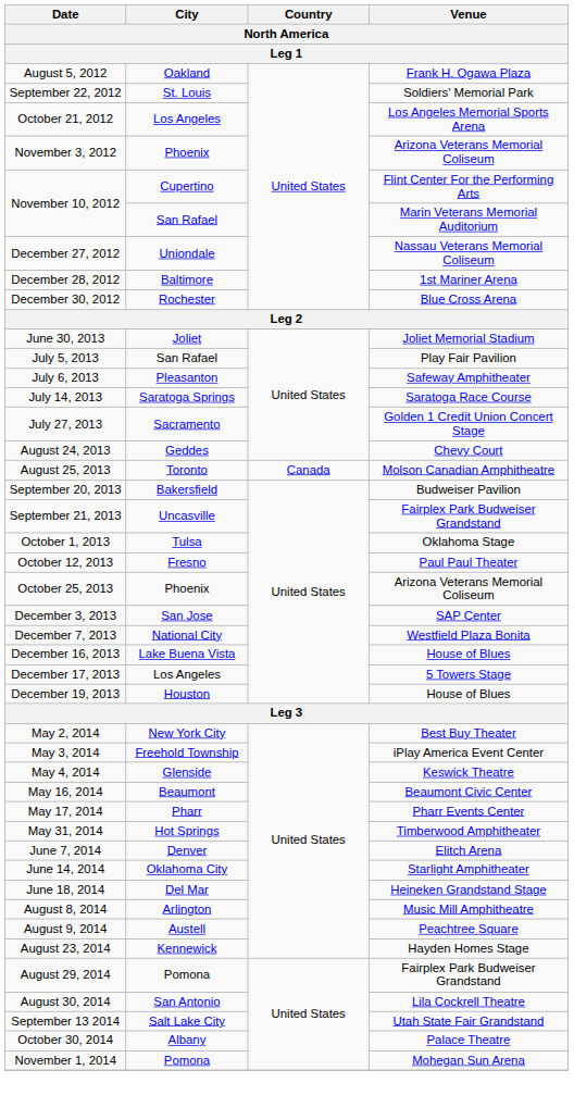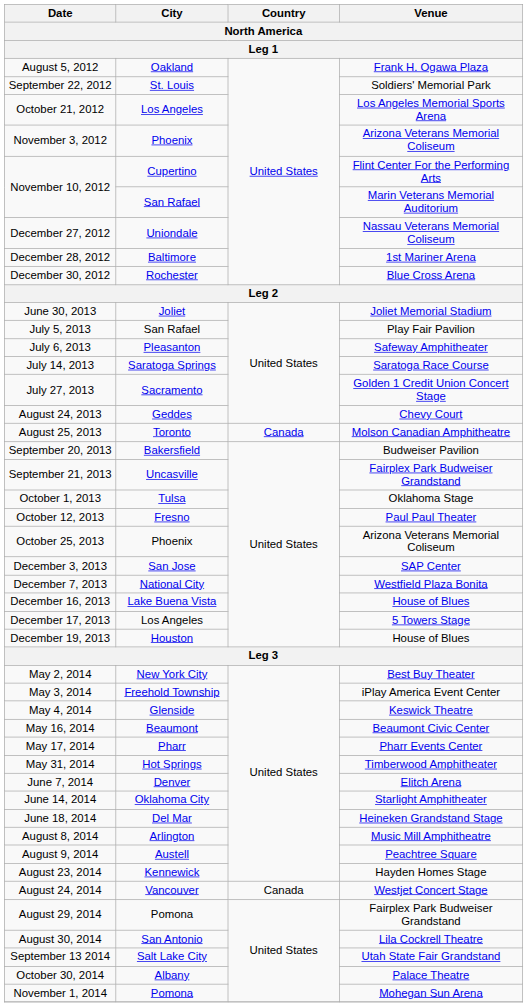 <table class="wikitable" style="text-align:center;">
 <tr>
 <th style="width:150px;">Date</th>
 <th style="width:150px;">City</th>
 <th style="width:150px;">Country</th>
 <th style="width:250px;">Venue</th>
 </tr>
 <tr>
 <th colspan="4">North America</th>
 </tr>
 <tr>
 <th colspan="4">Leg 1</th>
 </tr>
 <tr>
 <td>August 5, 2012</td>
 <td><a href='#'>Oakland</a></td>
 <td rowspan="9"><a href='#'>United States</a></td>
 <td><a href='#'>Frank H. Ogawa Plaza</a></td>
 </tr>
 <tr>
 <td>September 22, 2012</td>
 <td><a href='#'>St. Louis</a></td>
 <td>Soldiers' Memorial Park</td>
 </tr>
 <tr>
 <td>October 21, 2012</td>
 <td><a href='#'>Los Angeles</a></td>
 <td><a href='#'>Los Angeles Memorial Sports Arena</a></td>
 </tr>
 <tr>
 <td>November 3, 2012</td>
 <td><a href='#'>Phoenix</a></td>
 <td><a href='#'>Arizona Veterans Memorial Coliseum</a></td>
 </tr>
 <tr>
 <td rowspan="2">November 10, 2012</td>
 <td><a href='#'>Cupertino</a></td>
 <td><a href='#'>Flint Center For the Performing Arts</a></td>
 </tr>
 <tr>
 <td><a href='#'>San Rafael</a></td>
 <td><a href='#'>Marin Veterans Memorial Auditorium</a></td>
 </tr>
 <tr>
 <td>December 27, 2012</td>
 <td><a href='#'>Uniondale</a></td>
 <td><a href='#'>Nassau Veterans Memorial Coliseum</a></td>
 </tr>
 <tr>
 <td>December 28, 2012</td>
 <td><a href='#'>Baltimore</a></td>
 <td><a href='#'>1st Mariner Arena</a></td>
 </tr>
 <tr>
 <td>December 30, 2012</td>
 <td><a href='#'>Rochester</a></td>
 <td><a href='#'>Blue Cross Arena</a></td>
 </tr>
 <tr>
 <th colspan="4">Leg 2</th>
 </tr>
 <tr>
 <td>June 30, 2013</td>
 <td><a href='#'>Joliet</a></td>
 <td rowspan="6">United States</td>
 <td><a href='#'>Joliet Memorial Stadium</a></td>
 </tr>
 <tr>
 <td>July 5, 2013</td>
 <td>San Rafael</td>
 <td>Play Fair Pavilion</td>
 </tr>
 <tr>
 <td>July 6, 2013</td>
 <td><a href='#'>Pleasanton</a></td>
 <td><a href='#'>Safeway Amphitheater</a></td>
 </tr>
 <tr>
 <td>July 14, 2013</td>
 <td><a href='#'>Saratoga Springs</a></td>
 <td><a href='#'>Saratoga Race Course</a></td>
 </tr>
 <tr>
 <td>July 27, 2013</td>
 <td><a href='#'>Sacramento</a></td>
 <td><a href='#'>Golden 1 Credit Union Concert Stage</a></td>
 </tr>
 <tr>
 <td>August 24, 2013</td>
 <td><a href='#'>Geddes</a></td>
 <td><a href='#'>Chevy Court</a></td>
 </tr>
 <tr>
 <td>August 25, 2013</td>
 <td><a href='#'>Toronto</a></td>
 <td><a href='#'>Canada</a></td>
 <td><a href='#'>Molson Canadian Amphitheatre</a></td>
 </tr>
 <tr>
 <td>September 20, 2013</td>
 <td><a href='#'>Bakersfield</a></td>
 <td rowspan="10">United States</td>
 <td>Budweiser Pavilion</td>
 </tr>
 <tr>
 <td>September 21, 2013</td>
 <td><a href='#'>Uncasville</a></td>
 <td><a href='#'>Fairplex Park Budweiser Grandstand</a></td>
 </tr>
 <tr>
 <td>October 1, 2013</td>
 <td><a href='#'>Tulsa</a></td>
 <td>Oklahoma Stage</td>
 </tr>
 <tr>
 <td>October 12, 2013</td>
 <td><a href='#'>Fresno</a></td>
 <td><a href='#'>Paul Paul Theater</a></td>
 </tr>
 <tr>
 <td>October 25, 2013</td>
 <td>Phoenix</td>
 <td>Arizona Veterans Memorial Coliseum</td>
 </tr>
 <tr>
 <td>December 3, 2013</td>
 <td><a href='#'>San Jose</a></td>
 <td><a href='#'>SAP Center</a></td>
 </tr>
 <tr>
 <td>December 7, 2013</td>
 <td><a href='#'>National City</a></td>
 <td><a href='#'>Westfield Plaza Bonita</a></td>
 </tr>
 <tr>
 <td>December 16, 2013</td>
 <td><a href='#'>Lake Buena Vista</a></td>
 <td><a href='#'>House of Blues</a></td>
 </tr>
 <tr>
 <td>December 17, 2013</td>
 <td>Los Angeles</td>
 <td><a href='#'>5 Towers Stage</a></td>
 </tr>
 <tr>
 <td>December 19, 2013</td>
 <td><a href='#'>Houston</a></td>
 <td>House of Blues</td>
 </tr>
 <tr>
 <th colspan="4">Leg 3</th>
 </tr>
 <tr>
 <td>May 2, 2014</td>
 <td><a href='#'>New York City</a></td>
 <td rowspan="12">United States</td>
 <td><a href='#'>Best Buy Theater</a></td>
 </tr>
 <tr>
 <td>May 3, 2014</td>
 <td><a href='#'>Freehold Township</a></td>
 <td>iPlay America Event Center</td>
 </tr>
 <tr>
 <td>May 4, 2014</td>
 <td><a href='#'>Glenside</a></td>
 <td><a href='#'>Keswick Theatre</a></td>
 </tr>
 <tr>
 <td>May 16, 2014</td>
 <td><a href='#'>Beaumont</a></td>
 <td><a href='#'>Beaumont Civic Center</a></td>
 </tr>
 <tr>
 <td>May 17, 2014</td>
 <td><a href='#'>Pharr</a></td>
 <td><a href='#'>Pharr Events Center</a></td>
 </tr>
 <tr>
 <td>May 31, 2014</td>
 <td><a href='#'>Hot Springs</a></td>
 <td><a href='#'>Timberwood Amphitheater</a></td>
 </tr>
 <tr>
 <td>June 7, 2014</td>
 <td><a href='#'>Denver</a></td>
 <td><a href='#'>Elitch Arena</a></td>
 </tr>
 <tr>
 <td>June 14, 2014</td>
 <td><a href='#'>Oklahoma City</a></td>
 <td><a href='#'>Starlight Amphitheater</a></td>
 </tr>
 <tr>
 <td>June 18, 2014</td>
 <td><a href='#'>Del Mar</a></td>
 <td><a href='#'>Heineken Grandstand Stage</a></td>
 </tr>
 <tr>
 <td>August 8, 2014</td>
 <td><a href='#'>Arlington</a></td>
 <td><a href='#'>Music Mill Amphitheatre</a></td>
 </tr>
 <tr>
 <td>August 9, 2014</td>
 <td><a href='#'>Austell</a></td>
 <td><a href='#'>Peachtree Square</a></td>
 </tr>
 <tr>
 <td>August 23, 2014</td>
 <td><a href='#'>Kennewick</a></td>
 <td>Hayden Homes Stage</td>
 </tr>
 <tr>
+<td>August 24, 2014</td>
+<td><a href='#'>Vancouver</a></td>
+<td>Canada</td>
+<td><a href='#'>Westjet Concert Stage</a></td>
+</tr>
+<tr>
 <td>August 29, 2014</td>
 <td>Pomona</td>
 <td rowspan="5">United States</td>
 <td>Fairplex Park Budweiser Grandstand</td>
 </tr>
 <tr>
 <td>August 30, 2014</td>
 <td><a href='#'>San Antonio</a></td>
 <td><a href='#'>Lila Cockrell Theatre</a></td>
 </tr>
 <tr>
 <td>September 13 2014</td>
 <td><a href='#'>Salt Lake City</a></td>
 <td><a href='#'>Utah State Fair Grandstand</a></td>
 </tr>
 <tr>
 <td>October 30, 2014</td>
 <td><a href='#'>Albany</a></td>
 <td><a href='#'>Palace Theatre</a></td>
 </tr>
 <tr>
 <td>November 1, 2014</td>
 <td><a href='#'>Pomona</a></td>
 <td><a href='#'>Mohegan Sun Arena</a></td>
 </tr>
 <tr>
 </tr>
 </table>
